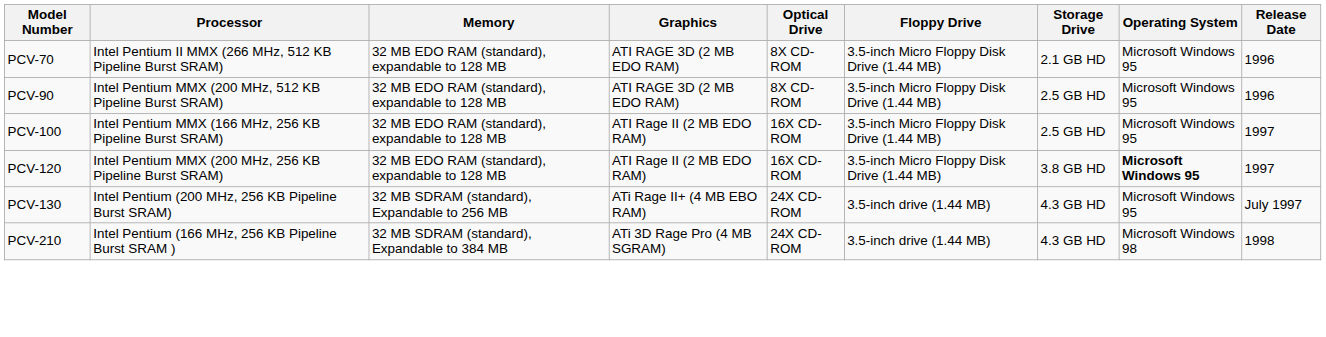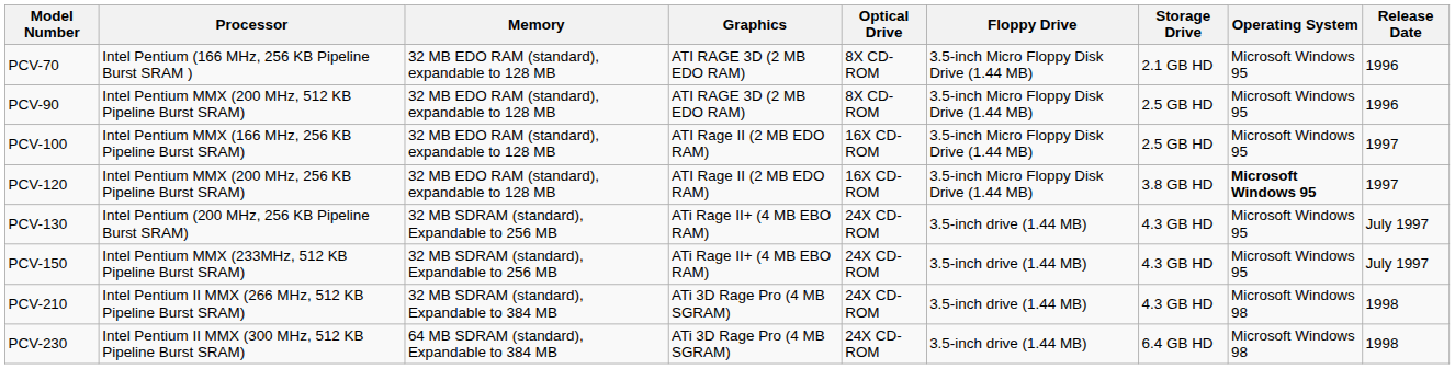 <table class="wikitable sortable">
 <tr>
 <th>Model Number</th>
 <th>Processor</th>
 <th>Memory</th>
 <th>Graphics</th>
 <th>Optical Drive</th>
 <th>Floppy Drive</th>
 <th>Storage Drive</th>
 <th>Operating System</th>
 <th>Release Date</th>
 </tr>
 <tr>
 <td>PCV-70</td>
-<td>Intel Pentium II MMX (266 MHz, 512 KB Pipeline Burst SRAM)</td>
+<td>Intel Pentium (166 MHz, 256 KB Pipeline Burst SRAM )</td>
 <td>32 MB EDO RAM (standard), expandable to 128 MB</td>
 <td>ATI RAGE 3D (2 MB EDO RAM)</td>
 <td>8X CD-ROM</td>
 <td>3.5-inch Micro Floppy Disk Drive (1.44 MB)</td>
 <td>2.1 GB HD</td>
 <td>Microsoft Windows 95</td>
 <td>1996</td>
 </tr>
 <tr>
 <td>PCV-90</td>
 <td>Intel Pentium MMX (200 MHz, 512 KB Pipeline Burst SRAM)</td>
 <td>32 MB EDO RAM (standard), expandable to 128 MB</td>
 <td>ATI RAGE 3D (2 MB EDO RAM)</td>
 <td>8X CD-ROM</td>
 <td>3.5-inch Micro Floppy Disk Drive (1.44 MB)</td>
 <td>2.5 GB HD</td>
 <td>Microsoft Windows 95</td>
 <td>1996</td>
 </tr>
 <tr>
 <td>PCV-100</td>
 <td>Intel Pentium MMX (166 MHz, 256 KB Pipeline Burst SRAM)</td>
 <td>32 MB EDO RAM (standard), expandable to 128 MB</td>
 <td>ATI Rage II (2 MB EDO RAM)</td>
 <td>16X CD-ROM</td>
 <td>3.5-inch Micro Floppy Disk Drive (1.44 MB)</td>
 <td>2.5 GB HD</td>
 <td>Microsoft Windows 95</td>
 <td>1997</td>
 </tr>
 <tr>
 <td>PCV-120</td>
 <td>Intel Pentium MMX (200 MHz, 256 KB Pipeline Burst SRAM)</td>
 <td>32 MB EDO RAM (standard), expandable to 128 MB</td>
 <td>ATI Rage II (2 MB EDO RAM)</td>
 <td>16X CD-ROM</td>
 <td>3.5-inch Micro Floppy Disk Drive (1.44 MB)</td>
 <td>3.8 GB HD</td>
 <td><strong>Microsoft Windows 95</strong></td>
 <td>1997</td>
 </tr>
 <tr>
 <td>PCV-130</td>
 <td>Intel Pentium (200 MHz, 256 KB Pipeline Burst SRAM)</td>
 <td>32 MB SDRAM (standard), Expandable to 256 MB</td>
 <td>ATi Rage II+ (4 MB EBO RAM)</td>
 <td>24X CD-ROM</td>
 <td>3.5-inch drive (1.44 MB)</td>
 <td>4.3 GB HD</td>
 <td>Microsoft Windows 95</td>
 <td>July 1997</td>
 </tr>
 <tr>
+<td>PCV-150</td>
+<td>Intel Pentium MMX (233MHz, 512 KB Pipeline Burst SRAM)</td>
+<td>32 MB SDRAM (standard), Expandable to 256 MB</td>
+<td>ATi Rage II+ (4 MB EBO RAM)</td>
+<td>24X CD-ROM</td>
+<td>3.5-inch drive (1.44 MB)</td>
+<td>4.3 GB HD</td>
+<td>Microsoft Windows 95</td>
+<td>July 1997</td>
+</tr>
+<tr>
 <td>PCV-210</td>
-<td>Intel Pentium (166 MHz, 256 KB Pipeline Burst SRAM )</td>
+<td>Intel Pentium II MMX (266 MHz, 512 KB Pipeline Burst SRAM)</td>
 <td>32 MB SDRAM (standard), Expandable to 384 MB</td>
 <td>ATi 3D Rage Pro (4 MB SGRAM)</td>
 <td>24X CD-ROM</td>
 <td>3.5-inch drive (1.44 MB)</td>
 <td>4.3 GB HD</td>
 <td>Microsoft Windows 98</td>
 <td>1998</td>
 </tr>
+<tr>
+<td>PCV-230</td>
+<td>Intel Pentium II MMX (300 MHz, 512 KB Pipeline Burst SRAM)</td>
+<td>64 MB SDRAM (standard), Expandable to 384 MB</td>
+<td>ATi 3D Rage Pro (4 MB SGRAM)</td>
+<td>24X CD-ROM</td>
+<td>3.5-inch drive (1.44 MB)</td>
+<td>6.4 GB HD</td>
+<td>Microsoft Windows 98</td>
+<td>1998</td>
+</tr>
 </table>
